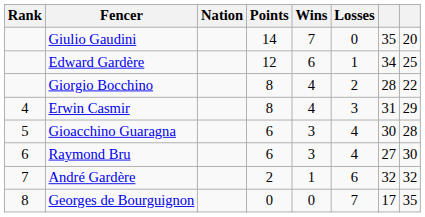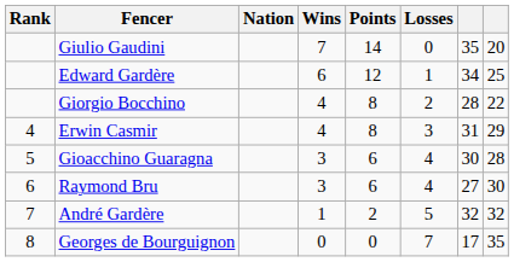 <table class="wikitable sortable" style="text-align: center;">
 <tr>
 <th>Rank</th>
 <th>Fencer</th>
 <th>Nation</th>
+<th>Wins</th>
 <th>Points</th>
-<th>Wins</th>
 <th>Losses</th>
 <th></th>
 <th></th>
 </tr>
 <tr>
 <td></td>
 <td align=left><a href='#'>Giulio Gaudini</a></td>
 <td align=left></td>
+<td>7</td>
 <td>14</td>
-<td>7</td>
 <td>0</td>
 <td>35</td>
 <td>20</td>
 </tr>
 <tr>
 <td></td>
 <td align=left><a href='#'>Edward Gardère</a></td>
 <td align=left></td>
+<td>6</td>
 <td>12</td>
-<td>6</td>
 <td>1</td>
 <td>34</td>
 <td>25</td>
 </tr>
 <tr>
 <td></td>
 <td align=left><a href='#'>Giorgio Bocchino</a></td>
 <td align=left></td>
+<td>4</td>
 <td>8</td>
-<td>4</td>
 <td>2</td>
 <td>28</td>
 <td>22</td>
 </tr>
 <tr>
 <td>4</td>
 <td align=left><a href='#'>Erwin Casmir</a></td>
 <td align=left></td>
+<td>4</td>
 <td>8</td>
-<td>4</td>
 <td>3</td>
 <td>31</td>
 <td>29</td>
 </tr>
 <tr>
 <td>5</td>
 <td align=left><a href='#'>Gioacchino Guaragna</a></td>
 <td align=left></td>
+<td>3</td>
 <td>6</td>
-<td>3</td>
 <td>4</td>
 <td>30</td>
 <td>28</td>
 </tr>
 <tr>
 <td>6</td>
 <td align=left><a href='#'>Raymond Bru</a></td>
 <td align=left></td>
+<td>3</td>
 <td>6</td>
-<td>3</td>
 <td>4</td>
 <td>27</td>
 <td>30</td>
 </tr>
 <tr>
 <td>7</td>
 <td align=left><a href='#'>André Gardère</a></td>
 <td align=left></td>
+<td>1</td>
 <td>2</td>
-<td>1</td>
-<td>6</td>
+<td>5</td>
 <td>32</td>
 <td>32</td>
 </tr>
 <tr>
 <td>8</td>
 <td align=left><a href='#'>Georges de Bourguignon</a></td>
 <td align=left></td>
 <td>0</td>
 <td>0</td>
 <td>7</td>
 <td>17</td>
 <td>35</td>
 </tr>
 </table>
